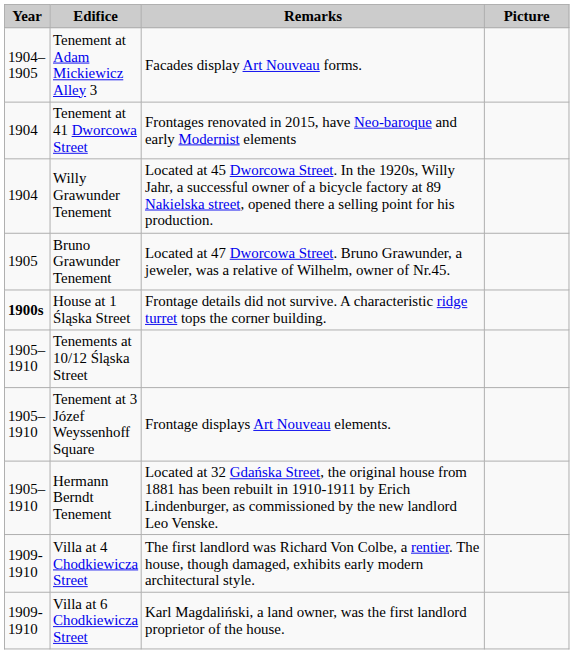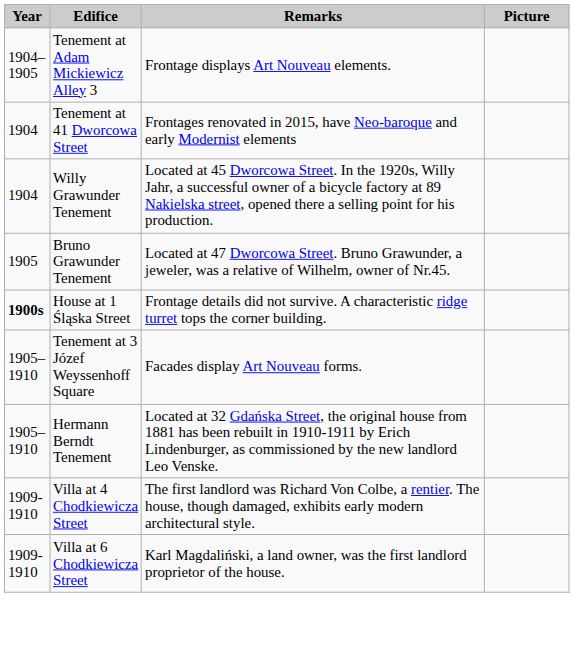 <table class="wikitable" width="">
 <tr align="center" bgcolor="#CCCCCC">
 <td width=8%><strong>Year</strong></td>
 <td width=16%><strong>Edifice</strong></td>
 <td width=61%><strong>Remarks</strong></td>
 <td width=15%><strong>Picture</strong></td>
 </tr>
 <tr ----bgcolor="#EFEFEF">
 <td>1904–1905</td>
 <td>Tenement at <a href='#'>Adam Mickiewicz Alley</a> 3</td>
-<td>Facades display <a href='#'>Art Nouveau</a> forms.</td>
+<td>Frontage displays <a href='#'>Art Nouveau</a> elements.</td>
 <td></td>
 </tr>
 <tr ---->
 <td>1904</td>
 <td>Tenement at 41 <a href='#'>Dworcowa Street</a></td>
 <td>Frontages renovated in 2015, have <a href='#'>Neo-baroque</a> and early <a href='#'>Modernist</a> elements</td>
 <td></td>
 </tr>
 <tr ----bgcolor="#EFEFEF">
 <td>1904</td>
 <td>Willy Grawunder Tenement</td>
 <td>Located at 45 <a href='#'>Dworcowa Street</a>. In the 1920s, Willy Jahr, a successful owner of a bicycle factory at 89 <a href='#'>Nakielska street</a>, opened there a selling point for his production.</td>
 <td></td>
 </tr>
 <tr ---->
 <td>1905</td>
 <td>Bruno Grawunder Tenement</td>
 <td>Located at 47 <a href='#'>Dworcowa Street</a>. Bruno Grawunder, a jeweler, was a relative of Wilhelm, owner of Nr.45.</td>
 <td></td>
 </tr>
 <tr ----bgcolor="#EFEFEF">
 <td><strong>1900s</strong></td>
 <td>House at 1 Śląska Street</td>
 <td>Frontage details did not survive. A characteristic <a href='#'>ridge turret</a> tops the corner building.</td>
 <td></td>
 </tr>
-<tr ---->
-<td>1905–1910</td>
-<td>Tenements at 10/12 Śląska Street</td>
-<td></td>
-<td></td>
-</tr>
 <tr ----bgcolor="#EFEFEF">
 <td>1905–1910</td>
 <td>Tenement at 3 Józef Weyssenhoff Square</td>
-<td>Frontage displays <a href='#'>Art Nouveau</a> elements.</td>
+<td>Facades display <a href='#'>Art Nouveau</a> forms.</td>
 <td></td>
 </tr>
 <tr ---->
 <td>1905–1910</td>
 <td>Hermann Berndt Tenement</td>
 <td>Located at 32 <a href='#'>Gdańska Street</a>, the original house from 1881 has been rebuilt in 1910-1911 by Erich Lindenburger, as commissioned by the new landlord Leo Venske.</td>
 <td></td>
 </tr>
 <tr ----bgcolor="#EFEFEF"|>
 <td>1909-1910</td>
 <td>Villa at 4 <a href='#'>Chodkiewicza Street</a></td>
 <td>The first landlord was Richard Von Colbe, a <a href='#'>rentier</a>. The house, though damaged, exhibits early modern architectural style.</td>
 <td></td>
 </tr>
 <tr ---->
 <td>1909-1910</td>
 <td>Villa at 6 <a href='#'>Chodkiewicza Street</a></td>
 <td>Karl Magdaliński, a land owner, was the first landlord proprietor of the house.</td>
 <td></td>
 </tr>
 </table>
